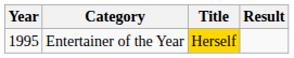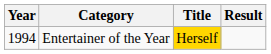 <table class="wikitable">
 <tr>
 <th>Year</th>
 <th>Category</th>
 <th>Title</th>
 <th>Result</th>
 </tr>
 <tr>
-<td>1995</td>
+<td>1994</td>
 <td>Entertainer of the Year</td>
 <td style="background: gold;">Herself</td>
 <td></td>
 </tr>
 </table>
